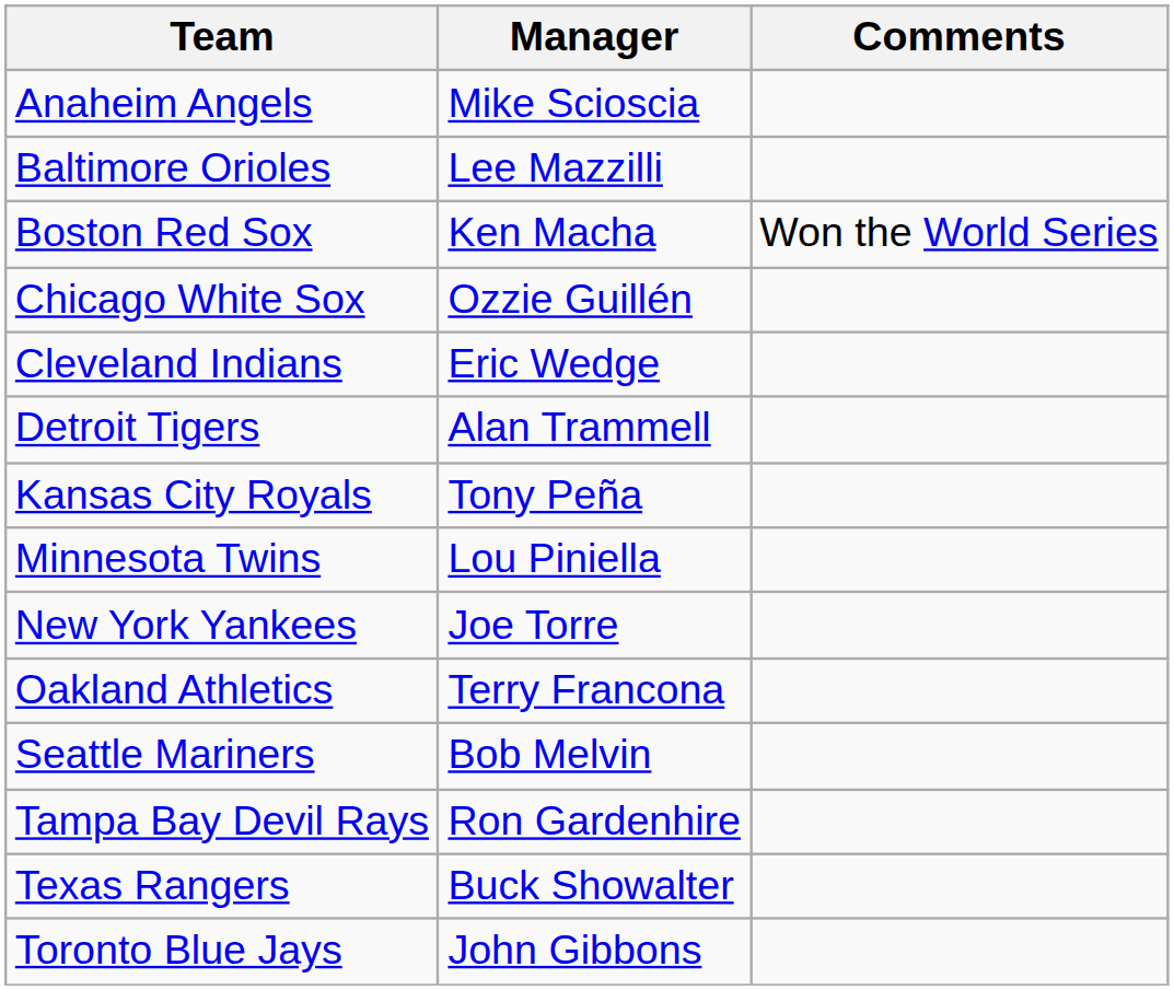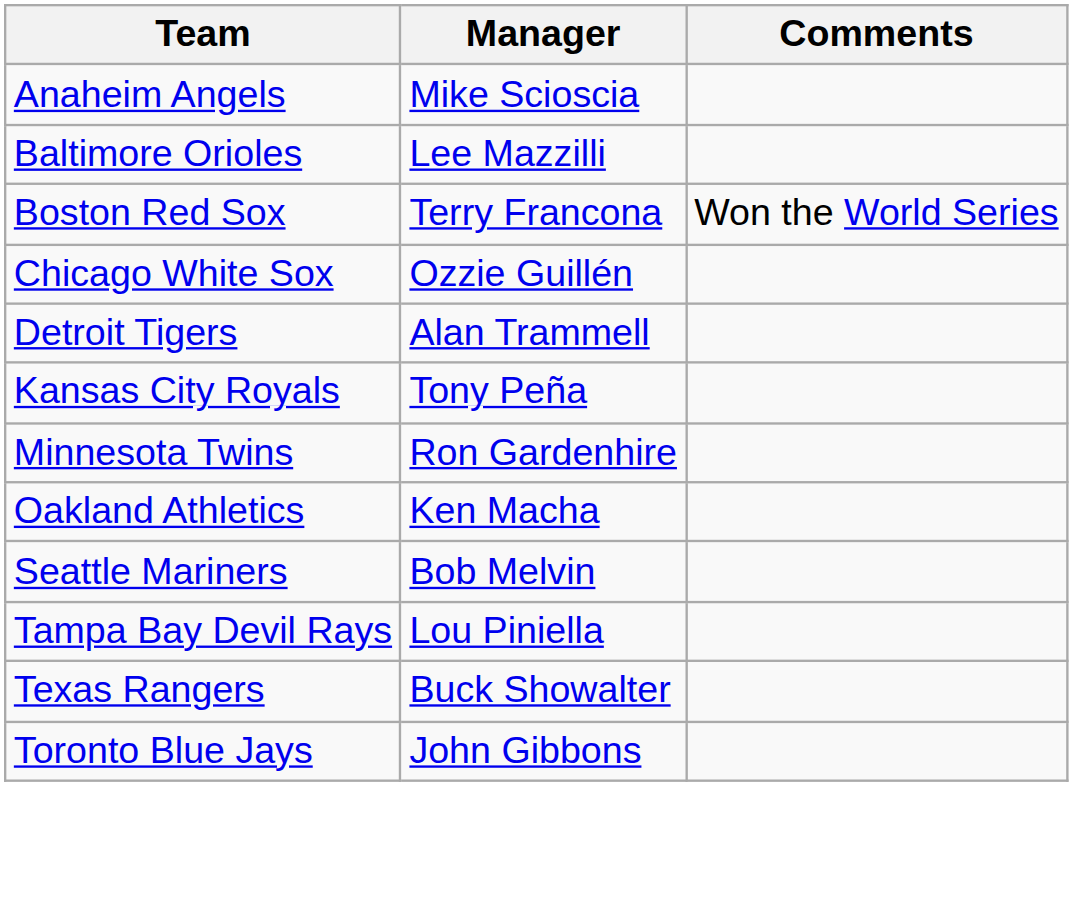 <table class="wikitable">
 <tr>
 <th>Team</th>
 <th>Manager</th>
 <th>Comments</th>
 </tr>
 <tr>
 <td><a href='#'>Anaheim Angels</a></td>
 <td><a href='#'>Mike Scioscia</a></td>
 <td></td>
 </tr>
 <tr>
 <td><a href='#'>Baltimore Orioles</a></td>
 <td><a href='#'>Lee Mazzilli</a></td>
 <td></td>
 </tr>
 <tr>
 <td><a href='#'>Boston Red Sox</a></td>
-<td><a href='#'>Ken Macha</a></td>
+<td><a href='#'>Terry Francona</a></td>
 <td>Won the <a href='#'>World Series</a></td>
 </tr>
 <tr>
 <td><a href='#'>Chicago White Sox</a></td>
 <td><a href='#'>Ozzie Guillén</a></td>
-<td></td>
-</tr>
-<tr>
-<td><a href='#'>Cleveland Indians</a></td>
-<td><a href='#'>Eric Wedge</a></td>
 <td></td>
 </tr>
 <tr>
 <td><a href='#'>Detroit Tigers</a></td>
 <td><a href='#'>Alan Trammell</a></td>
 <td></td>
 </tr>
 <tr>
 <td><a href='#'>Kansas City Royals</a></td>
 <td><a href='#'>Tony Peña</a></td>
 <td></td>
 </tr>
 <tr>
 <td><a href='#'>Minnesota Twins</a></td>
-<td><a href='#'>Lou Piniella</a></td>
-<td></td>
-</tr>
-<tr>
-<td><a href='#'>New York Yankees</a></td>
-<td><a href='#'>Joe Torre</a></td>
+<td><a href='#'>Ron Gardenhire</a></td>
 <td></td>
 </tr>
 <tr>
 <td><a href='#'>Oakland Athletics</a></td>
-<td><a href='#'>Terry Francona</a></td>
+<td><a href='#'>Ken Macha</a></td>
 <td></td>
 </tr>
 <tr>
 <td><a href='#'>Seattle Mariners</a></td>
 <td><a href='#'>Bob Melvin</a></td>
 <td></td>
 </tr>
 <tr>
 <td><a href='#'>Tampa Bay Devil Rays</a></td>
-<td><a href='#'>Ron Gardenhire</a></td>
+<td><a href='#'>Lou Piniella</a></td>
 <td></td>
 </tr>
 <tr>
 <td><a href='#'>Texas Rangers</a></td>
 <td><a href='#'>Buck Showalter</a></td>
 <td></td>
 </tr>
 <tr>
 <td><a href='#'>Toronto Blue Jays</a></td>
 <td><a href='#'>John Gibbons</a></td>
 <td></td>
 </tr>
 </table>
